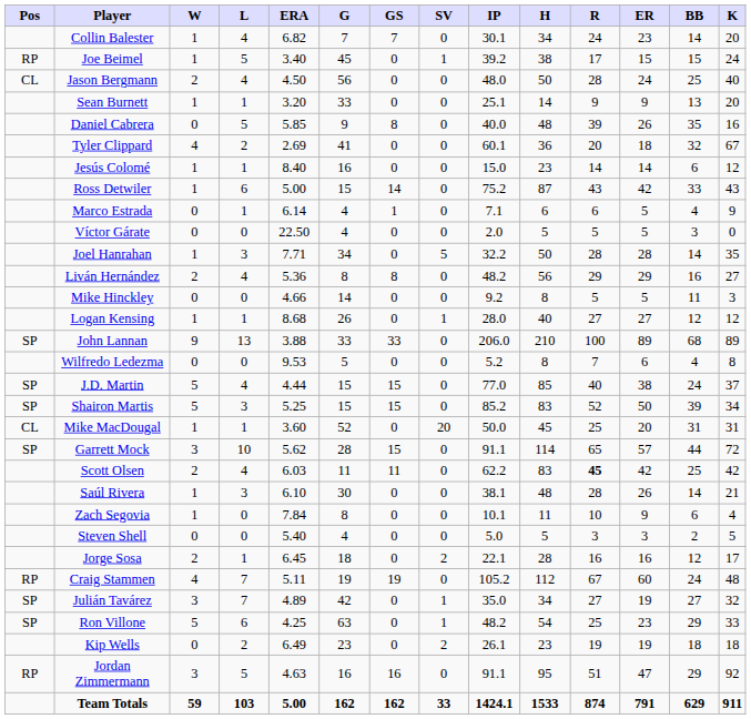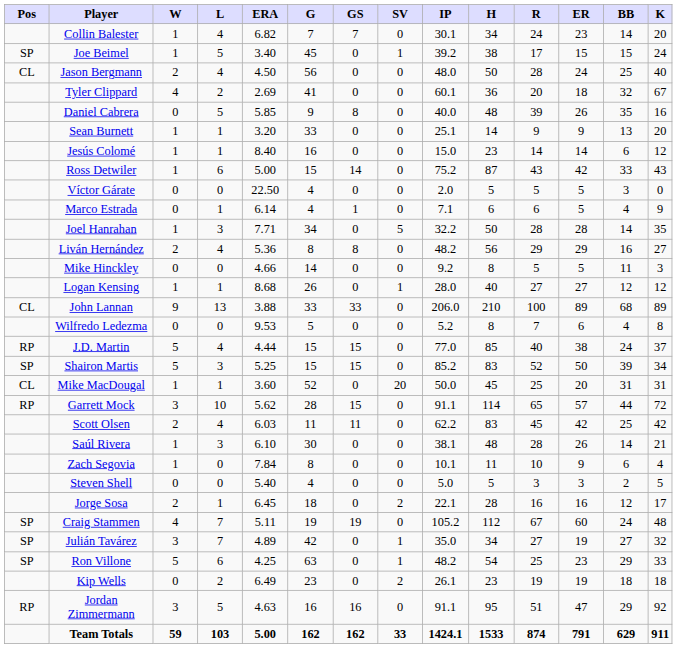 <table class="wikitable sortable">
 <tr>
 <th style="background:#ddf; width:7%;">Pos</th>
 <th style="background:#ddf; width:16%;">Player</th>
 <th style="background:#ddf; width:7%;">W</th>
 <th style="background:#ddf; width:7%;">L</th>
 <th style="background:#ddf; width:7%;">ERA</th>
 <th style="background:#ddf; width:7%;">G</th>
 <th style="background:#ddf; width:7%;">GS</th>
 <th style="background:#ddf; width:7%;">SV</th>
 <th style="background:#ddf; width:7%;">IP</th>
 <th style="background:#ddf; width:7%;">H</th>
 <th style="background:#ddf; width:7%;">R</th>
 <th style="background:#ddf; width:7%;">ER</th>
 <th style="background:#ddf; width:7%;">BB</th>
 <th style="background:#ddf; width:7%;">K</th>
 </tr>
 <tr align=center>
 <td></td>
 <td><a href='#'>Collin Balester</a></td>
 <td>1</td>
 <td>4</td>
 <td>6.82</td>
 <td>7</td>
 <td>7</td>
 <td>0</td>
 <td>30.1</td>
 <td>34</td>
 <td>24</td>
 <td>23</td>
 <td>14</td>
 <td>20</td>
 </tr>
 <tr align=center>
-<td>RP</td>
+<td>SP</td>
 <td><a href='#'>Joe Beimel</a></td>
 <td>1</td>
 <td>5</td>
 <td>3.40</td>
 <td>45</td>
 <td>0</td>
 <td>1</td>
 <td>39.2</td>
 <td>38</td>
 <td>17</td>
 <td>15</td>
 <td>15</td>
 <td>24</td>
 </tr>
 <tr align=center>
 <td>CL</td>
 <td><a href='#'>Jason Bergmann</a></td>
 <td>2</td>
 <td>4</td>
 <td>4.50</td>
 <td>56</td>
 <td>0</td>
 <td>0</td>
 <td>48.0</td>
 <td>50</td>
 <td>28</td>
 <td>24</td>
 <td>25</td>
 <td>40</td>
 </tr>
 <tr align=center>
 <td></td>
-<td><a href='#'>Sean Burnett</a></td>
-<td>1</td>
-<td>1</td>
-<td>3.20</td>
-<td>33</td>
+<td><a href='#'>Tyler Clippard</a></td>
+<td>4</td>
+<td>2</td>
+<td>2.69</td>
+<td>41</td>
 <td>0</td>
 <td>0</td>
-<td>25.1</td>
-<td>14</td>
-<td>9</td>
-<td>9</td>
-<td>13</td>
+<td>60.1</td>
+<td>36</td>
 <td>20</td>
+<td>18</td>
+<td>32</td>
+<td>67</td>
 </tr>
 <tr align=center>
 <td></td>
 <td><a href='#'>Daniel Cabrera</a></td>
 <td>0</td>
 <td>5</td>
 <td>5.85</td>
 <td>9</td>
 <td>8</td>
 <td>0</td>
 <td>40.0</td>
 <td>48</td>
 <td>39</td>
 <td>26</td>
 <td>35</td>
 <td>16</td>
 </tr>
 <tr align=center>
 <td></td>
-<td><a href='#'>Tyler Clippard</a></td>
-<td>4</td>
-<td>2</td>
-<td>2.69</td>
-<td>41</td>
+<td><a href='#'>Sean Burnett</a></td>
+<td>1</td>
+<td>1</td>
+<td>3.20</td>
+<td>33</td>
 <td>0</td>
 <td>0</td>
-<td>60.1</td>
-<td>36</td>
+<td>25.1</td>
+<td>14</td>
+<td>9</td>
+<td>9</td>
+<td>13</td>
 <td>20</td>
-<td>18</td>
-<td>32</td>
-<td>67</td>
 </tr>
 <tr align=center>
 <td></td>
 <td><a href='#'>Jesús Colomé</a></td>
 <td>1</td>
 <td>1</td>
 <td>8.40</td>
 <td>16</td>
 <td>0</td>
 <td>0</td>
 <td>15.0</td>
 <td>23</td>
 <td>14</td>
 <td>14</td>
 <td>6</td>
 <td>12</td>
 </tr>
 <tr align=center>
 <td></td>
 <td><a href='#'>Ross Detwiler</a></td>
 <td>1</td>
 <td>6</td>
 <td>5.00</td>
 <td>15</td>
 <td>14</td>
 <td>0</td>
 <td>75.2</td>
 <td>87</td>
 <td>43</td>
 <td>42</td>
 <td>33</td>
 <td>43</td>
 </tr>
 <tr align=center>
 <td></td>
+<td><a href='#'>Víctor Gárate</a></td>
+<td>0</td>
+<td>0</td>
+<td>22.50</td>
+<td>4</td>
+<td>0</td>
+<td>0</td>
+<td>2.0</td>
+<td>5</td>
+<td>5</td>
+<td>5</td>
+<td>3</td>
+<td>0</td>
+</tr>
+<tr align=center>
+<td></td>
 <td><a href='#'>Marco Estrada</a></td>
 <td>0</td>
 <td>1</td>
 <td>6.14</td>
 <td>4</td>
 <td>1</td>
 <td>0</td>
 <td>7.1</td>
 <td>6</td>
 <td>6</td>
 <td>5</td>
 <td>4</td>
 <td>9</td>
-</tr>
-<tr align=center>
-<td></td>
-<td><a href='#'>Víctor Gárate</a></td>
-<td>0</td>
-<td>0</td>
-<td>22.50</td>
-<td>4</td>
-<td>0</td>
-<td>0</td>
-<td>2.0</td>
-<td>5</td>
-<td>5</td>
-<td>5</td>
-<td>3</td>
-<td>0</td>
 </tr>
 <tr align=center>
 <td></td>
 <td><a href='#'>Joel Hanrahan</a></td>
 <td>1</td>
 <td>3</td>
 <td>7.71</td>
 <td>34</td>
 <td>0</td>
 <td>5</td>
 <td>32.2</td>
 <td>50</td>
 <td>28</td>
 <td>28</td>
 <td>14</td>
 <td>35</td>
 </tr>
 <tr align=center>
 <td></td>
 <td><a href='#'>Liván Hernández</a></td>
 <td>2</td>
 <td>4</td>
 <td>5.36</td>
 <td>8</td>
 <td>8</td>
 <td>0</td>
 <td>48.2</td>
 <td>56</td>
 <td>29</td>
 <td>29</td>
 <td>16</td>
 <td>27</td>
 </tr>
 <tr align=center>
 <td></td>
 <td><a href='#'>Mike Hinckley</a></td>
 <td>0</td>
 <td>0</td>
 <td>4.66</td>
 <td>14</td>
 <td>0</td>
 <td>0</td>
 <td>9.2</td>
 <td>8</td>
 <td>5</td>
 <td>5</td>
 <td>11</td>
 <td>3</td>
 </tr>
 <tr align=center>
 <td></td>
 <td><a href='#'>Logan Kensing</a></td>
 <td>1</td>
 <td>1</td>
 <td>8.68</td>
 <td>26</td>
 <td>0</td>
 <td>1</td>
 <td>28.0</td>
 <td>40</td>
 <td>27</td>
 <td>27</td>
 <td>12</td>
 <td>12</td>
 </tr>
 <tr align=center>
-<td>SP</td>
+<td>CL</td>
 <td><a href='#'>John Lannan</a></td>
 <td>9</td>
 <td>13</td>
 <td>3.88</td>
 <td>33</td>
 <td>33</td>
 <td>0</td>
 <td>206.0</td>
 <td>210</td>
 <td>100</td>
 <td>89</td>
 <td>68</td>
 <td>89</td>
 </tr>
 <tr align=center>
 <td></td>
 <td><a href='#'>Wilfredo Ledezma</a></td>
 <td>0</td>
 <td>0</td>
 <td>9.53</td>
 <td>5</td>
 <td>0</td>
 <td>0</td>
 <td>5.2</td>
 <td>8</td>
 <td>7</td>
 <td>6</td>
 <td>4</td>
 <td>8</td>
 </tr>
 <tr align=center>
-<td>SP</td>
+<td>RP</td>
 <td><a href='#'>J.D. Martin</a></td>
 <td>5</td>
 <td>4</td>
 <td>4.44</td>
 <td>15</td>
 <td>15</td>
 <td>0</td>
 <td>77.0</td>
 <td>85</td>
 <td>40</td>
 <td>38</td>
 <td>24</td>
 <td>37</td>
 </tr>
 <tr align=center>
 <td>SP</td>
 <td><a href='#'>Shairon Martis</a></td>
 <td>5</td>
 <td>3</td>
 <td>5.25</td>
 <td>15</td>
 <td>15</td>
 <td>0</td>
 <td>85.2</td>
 <td>83</td>
 <td>52</td>
 <td>50</td>
 <td>39</td>
 <td>34</td>
 </tr>
 <tr align=center>
 <td>CL</td>
 <td><a href='#'>Mike MacDougal</a></td>
 <td>1</td>
 <td>1</td>
 <td>3.60</td>
 <td>52</td>
 <td>0</td>
 <td>20</td>
 <td>50.0</td>
 <td>45</td>
 <td>25</td>
 <td>20</td>
 <td>31</td>
 <td>31</td>
 </tr>
 <tr align=center>
-<td>SP</td>
+<td>RP</td>
 <td><a href='#'>Garrett Mock</a></td>
 <td>3</td>
 <td>10</td>
 <td>5.62</td>
 <td>28</td>
 <td>15</td>
 <td>0</td>
 <td>91.1</td>
 <td>114</td>
 <td>65</td>
 <td>57</td>
 <td>44</td>
 <td>72</td>
 </tr>
 <tr align=center>
 <td></td>
 <td><a href='#'>Scott Olsen</a></td>
 <td>2</td>
 <td>4</td>
 <td>6.03</td>
 <td>11</td>
 <td>11</td>
 <td>0</td>
 <td>62.2</td>
 <td>83</td>
-<td><strong>45</strong></td>
+<td>45</td>
 <td>42</td>
 <td>25</td>
 <td>42</td>
 </tr>
 <tr align=center>
 <td></td>
 <td><a href='#'>Saúl Rivera</a></td>
 <td>1</td>
 <td>3</td>
 <td>6.10</td>
 <td>30</td>
 <td>0</td>
 <td>0</td>
 <td>38.1</td>
 <td>48</td>
 <td>28</td>
 <td>26</td>
 <td>14</td>
 <td>21</td>
 </tr>
 <tr align=center>
 <td></td>
 <td><a href='#'>Zach Segovia</a></td>
 <td>1</td>
 <td>0</td>
 <td>7.84</td>
 <td>8</td>
 <td>0</td>
 <td>0</td>
 <td>10.1</td>
 <td>11</td>
 <td>10</td>
 <td>9</td>
 <td>6</td>
 <td>4</td>
 </tr>
 <tr align=center>
 <td></td>
 <td><a href='#'>Steven Shell</a></td>
 <td>0</td>
 <td>0</td>
 <td>5.40</td>
 <td>4</td>
 <td>0</td>
 <td>0</td>
 <td>5.0</td>
 <td>5</td>
 <td>3</td>
 <td>3</td>
 <td>2</td>
 <td>5</td>
 </tr>
 <tr align=center>
 <td></td>
 <td><a href='#'>Jorge Sosa</a></td>
 <td>2</td>
 <td>1</td>
 <td>6.45</td>
 <td>18</td>
 <td>0</td>
 <td>2</td>
 <td>22.1</td>
 <td>28</td>
 <td>16</td>
 <td>16</td>
 <td>12</td>
 <td>17</td>
 </tr>
 <tr align=center>
-<td>RP</td>
+<td>SP</td>
 <td><a href='#'>Craig Stammen</a></td>
 <td>4</td>
 <td>7</td>
 <td>5.11</td>
 <td>19</td>
 <td>19</td>
 <td>0</td>
 <td>105.2</td>
 <td>112</td>
 <td>67</td>
 <td>60</td>
 <td>24</td>
 <td>48</td>
 </tr>
 <tr align=center>
 <td>SP</td>
 <td><a href='#'>Julián Tavárez</a></td>
 <td>3</td>
 <td>7</td>
 <td>4.89</td>
 <td>42</td>
 <td>0</td>
 <td>1</td>
 <td>35.0</td>
 <td>34</td>
 <td>27</td>
 <td>19</td>
 <td>27</td>
 <td>32</td>
 </tr>
 <tr align=center>
 <td>SP</td>
 <td><a href='#'>Ron Villone</a></td>
 <td>5</td>
 <td>6</td>
 <td>4.25</td>
 <td>63</td>
 <td>0</td>
 <td>1</td>
 <td>48.2</td>
 <td>54</td>
 <td>25</td>
 <td>23</td>
 <td>29</td>
 <td>33</td>
 </tr>
 <tr align=center>
 <td></td>
 <td><a href='#'>Kip Wells</a></td>
 <td>0</td>
 <td>2</td>
 <td>6.49</td>
 <td>23</td>
 <td>0</td>
 <td>2</td>
 <td>26.1</td>
 <td>23</td>
 <td>19</td>
 <td>19</td>
 <td>18</td>
 <td>18</td>
 </tr>
 <tr align=center>
 <td>RP</td>
 <td><a href='#'>Jordan Zimmermann</a></td>
 <td>3</td>
 <td>5</td>
 <td>4.63</td>
 <td>16</td>
 <td>16</td>
 <td>0</td>
 <td>91.1</td>
 <td>95</td>
 <td>51</td>
 <td>47</td>
 <td>29</td>
 <td>92</td>
 </tr>
 <tr align=center>
 <td></td>
 <td><strong>Team Totals</strong></td>
 <td><strong>59</strong></td>
 <td><strong>103</strong></td>
 <td><strong>5.00</strong></td>
 <td><strong>162</strong></td>
 <td><strong>162</strong></td>
 <td><strong>33</strong></td>
 <td><strong>1424.1</strong></td>
 <td><strong>1533</strong></td>
 <td><strong>874</strong></td>
 <td><strong>791</strong></td>
 <td><strong>629</strong></td>
 <td><strong>911</strong></td>
 </tr>
 </table>
